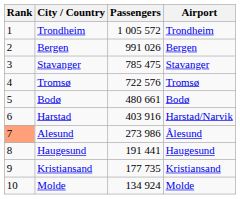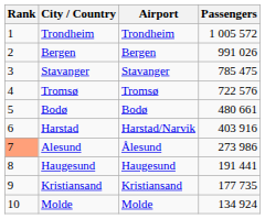 <table class="wikitable sortable">
 <tr>
 <th>Rank</th>
 <th>City / Country</th>
+<th>Airport</th>
 <th>Passengers</th>
-<th>Airport</th>
 </tr>
 <tr>
 <td>1</td>
 <td><a href='#'>Trondheim</a></td>
+<td><a href='#'>Trondheim</a></td>
 <td align=right>1 005 572</td>
-<td><a href='#'>Trondheim</a></td>
 </tr>
 <tr>
 <td>2</td>
 <td><a href='#'>Bergen</a></td>
+<td><a href='#'>Bergen</a></td>
 <td align=right>991 026</td>
-<td><a href='#'>Bergen</a></td>
 </tr>
 <tr>
 <td>3</td>
 <td><a href='#'>Stavanger</a></td>
+<td><a href='#'>Stavanger</a></td>
 <td align=right>785 475</td>
-<td><a href='#'>Stavanger</a></td>
 </tr>
 <tr>
 <td>4</td>
 <td><a href='#'>Tromsø</a></td>
+<td><a href='#'>Tromsø</a></td>
 <td align=right>722 576</td>
-<td><a href='#'>Tromsø</a></td>
 </tr>
 <tr>
 <td>5</td>
 <td><a href='#'>Bodø</a></td>
+<td><a href='#'>Bodø</a> <br></td>
 <td align=right>480 661</td>
-<td><a href='#'>Bodø</a> <br></td>
 </tr>
 <tr>
 <td>6</td>
 <td><a href='#'>Harstad</a></td>
+<td><a href='#'>Harstad/Narvik</a><br></td>
 <td align=right>403 916</td>
-<td><a href='#'>Harstad/Narvik</a><br></td>
 </tr>
 <tr>
 <td style="background: lightsalmon;">7</td>
 <td><a href='#'>Alesund</a></td>
+<td><a href='#'>Ålesund</a></td>
 <td align=right>273 986</td>
-<td><a href='#'>Ålesund</a></td>
 </tr>
 <tr>
 <td>8</td>
 <td><a href='#'>Haugesund</a></td>
+<td><a href='#'>Haugesund</a></td>
 <td align=right>191 441</td>
-<td><a href='#'>Haugesund</a></td>
 </tr>
 <tr>
 <td>9</td>
 <td><a href='#'>Kristiansand</a></td>
+<td><a href='#'>Kristiansand</a></td>
 <td align=right>177 735</td>
-<td><a href='#'>Kristiansand</a></td>
 </tr>
 <tr>
 <td>10</td>
 <td><a href='#'>Molde</a></td>
+<td><a href='#'>Molde</a></td>
 <td align=right>134 924</td>
-<td><a href='#'>Molde</a></td>
 </tr>
 </table>
